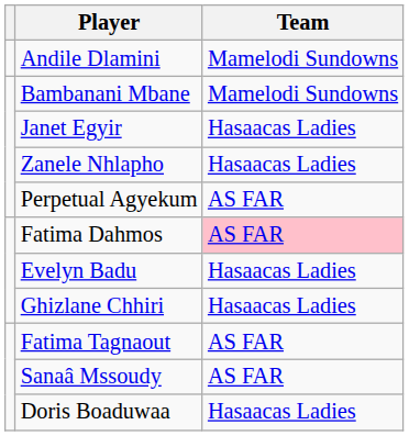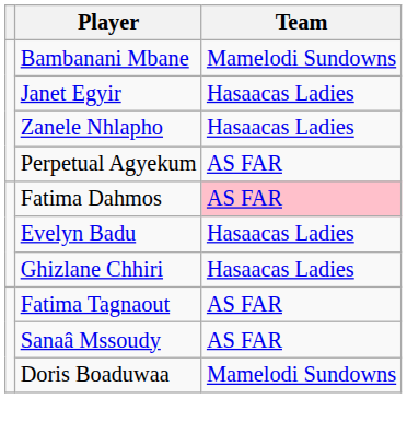 <table class="wikitable">
 <tr>
 <th></th>
 <th>Player</th>
 <th>Team</th>
-</tr>
-<tr>
-<td></td>
-<td align="left"> <a href='#'>Andile Dlamini</a></td>
-<td align="left"> <a href='#'>Mamelodi Sundowns</a></td>
 </tr>
 <tr>
 <td rowspan="4"></td>
 <td align="left"> <a href='#'>Bambanani Mbane</a></td>
 <td align="left"> <a href='#'>Mamelodi Sundowns</a></td>
 </tr>
 <tr>
 <td align="left"> <a href='#'>Janet Egyir</a></td>
 <td align="left"> <a href='#'>Hasaacas Ladies</a></td>
 </tr>
 <tr>
 <td align="left"> <a href='#'>Zanele Nhlapho</a></td>
 <td align="left"> <a href='#'>Hasaacas Ladies</a></td>
 </tr>
 <tr>
 <td align="left"> Perpetual Agyekum</td>
 <td> <a href='#'>AS FAR</a></td>
 </tr>
 <tr>
 <td rowspan="3"></td>
 <td align="left"> Fatima Dahmos</td>
 <td align="left" style="background: pink;"> <a href='#'>AS FAR</a></td>
 </tr>
 <tr>
 <td align="left"> <a href='#'>Evelyn Badu</a></td>
 <td align="left"> <a href='#'>Hasaacas Ladies</a></td>
 </tr>
 <tr>
 <td> <a href='#'>Ghizlane Chhiri</a></td>
 <td align="left"> <a href='#'>Hasaacas Ladies</a></td>
 </tr>
 <tr>
 <td rowspan="3"></td>
 <td align="left"> <a href='#'>Fatima Tagnaout</a></td>
 <td align="left"> <a href='#'>AS FAR</a></td>
 </tr>
 <tr>
 <td align="left"> <a href='#'>Sanaâ Mssoudy</a></td>
 <td align="left"> <a href='#'>AS FAR</a></td>
 </tr>
 <tr>
 <td align="left"> Doris Boaduwaa</td>
-<td align="left"> <a href='#'>Hasaacas Ladies</a></td>
+<td align="left"> <a href='#'>Mamelodi Sundowns</a></td>
 </tr>
 </table>
